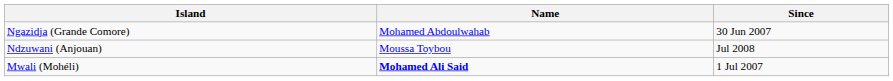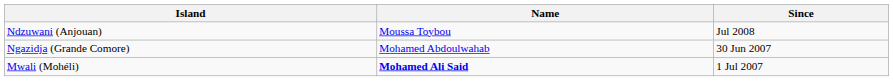 <table class="wikitable" width="100%">
 <tr>
 <th>Island</th>
 <th>Name</th>
 <th>Since</th>
 </tr>
 <tr ---->
+<td> <a href='#'>Ndzuwani</a> (Anjouan)</td>
+<td><a href='#'>Moussa Toybou</a></td>
+<td>Jul 2008</td>
+</tr>
+<tr ---->
 <td> <a href='#'>Ngazidja</a> (Grande Comore)</td>
 <td><a href='#'>Mohamed Abdoulwahab</a></td>
 <td>30 Jun 2007</td>
-</tr>
-<tr ---->
-<td> <a href='#'>Ndzuwani</a> (Anjouan)</td>
-<td><a href='#'>Moussa Toybou</a></td>
-<td>Jul 2008</td>
 </tr>
 <tr ---->
 <td> <a href='#'>Mwali</a> (Mohéli)</td>
 <td><strong><a href='#'>Mohamed Ali Said</a></strong></td>
 <td>1 Jul 2007</td>
 </tr>
 </table>
